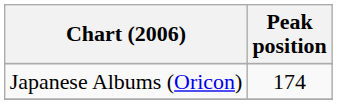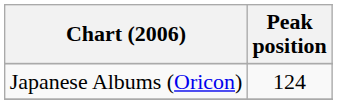 <table class="wikitable sortable">
 <tr>
 <th>Chart (2006)</th>
 <th>Peak<br>position</th>
 </tr>
 <tr>
 </tr>
 <tr>
 </tr>
 <tr>
 </tr>
 <tr>
 </tr>
 <tr>
 <td>Japanese Albums (<a href='#'>Oricon</a>)</td>
-<td style="text-align:center;">174</td>
+<td style="text-align:center;">124</td>
 </tr>
 <tr>
 </tr>
 <tr>
 </tr>
 <tr>
 </tr>
 <tr>
 </tr>
 <tr>
 </tr>
 </table>
